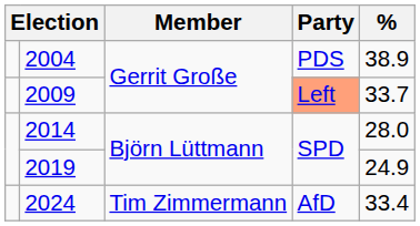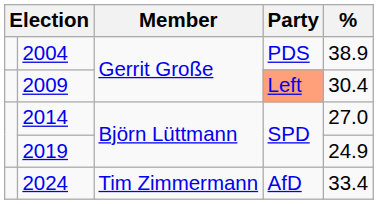 <table class=wikitable>
 <tr>
 <th colspan=2>Election</th>
 <th>Member</th>
 <th>Party</th>
 <th>%</th>
 </tr>
 <tr>
 <td bgcolor=></td>
 <td><a href='#'>2004</a></td>
 <td rowspan=2><a href='#'>Gerrit Große</a></td>
 <td><a href='#'>PDS</a></td>
 <td align=right>38.9</td>
 </tr>
 <tr>
 <td bgcolor=></td>
 <td><a href='#'>2009</a></td>
 <td style="background: lightsalmon;"><a href='#'>Left</a></td>
-<td align=right>33.7</td>
+<td align=right>30.4</td>
 </tr>
 <tr>
 <td rowspan=2 bgcolor=></td>
 <td><a href='#'>2014</a></td>
 <td rowspan=2><a href='#'>Björn Lüttmann</a></td>
 <td rowspan=2><a href='#'>SPD</a></td>
-<td align=right>28.0</td>
+<td align=right>27.0</td>
 </tr>
 <tr>
 <td><a href='#'>2019</a></td>
 <td align=right>24.9</td>
 </tr>
 <tr>
 <td bgcolor=></td>
 <td><a href='#'>2024</a></td>
 <td><a href='#'>Tim Zimmermann</a></td>
 <td><a href='#'>AfD</a></td>
 <td align=right>33.4</td>
 </tr>
 </table>
